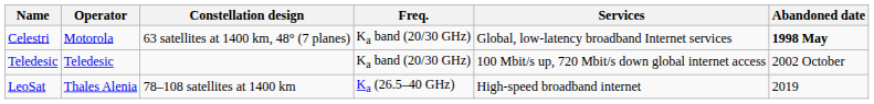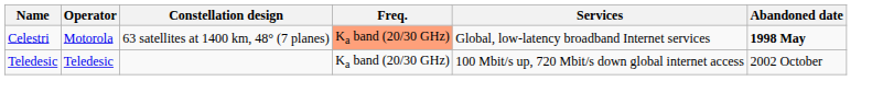 <table class="wikitable  sortable">
 <tr>
 <th>Name</th>
 <th>Operator</th>
 <th>Constellation design</th>
 <th>Freq.</th>
 <th>Services</th>
 <th>Abandoned date</th>
 </tr>
 <tr>
 <td><a href='#'>Celestri</a></td>
 <td><a href='#'>Motorola</a></td>
 <td>63 satellites at 1400 km, 48° (7 planes)</td>
-<td>K<sub>a</sub> band (20/30 GHz)</td>
+<td style="background: lightsalmon;">K<sub>a</sub> band (20/30 GHz)</td>
 <td>Global, low-latency broadband Internet services</td>
 <td><strong>1998 May</strong></td>
 </tr>
 <tr>
 <td><a href='#'>Teledesic</a></td>
 <td><a href='#'>Teledesic</a></td>
 <td></td>
 <td>K<sub>a</sub> band (20/30 GHz)</td>
 <td>100 Mbit/s up, 720 Mbit/s down global internet access</td>
 <td>2002 October</td>
 </tr>
-<tr>
-<td><a href='#'>LeoSat</a></td>
-<td><a href='#'>Thales Alenia</a></td>
-<td>78–108 satellites at 1400 km</td>
-<td><a href='#'>K<sub>a</sub></a> (26.5–40 GHz)</td>
-<td>High-speed broadband internet</td>
-<td>2019</td>
-</tr>
 </table>
